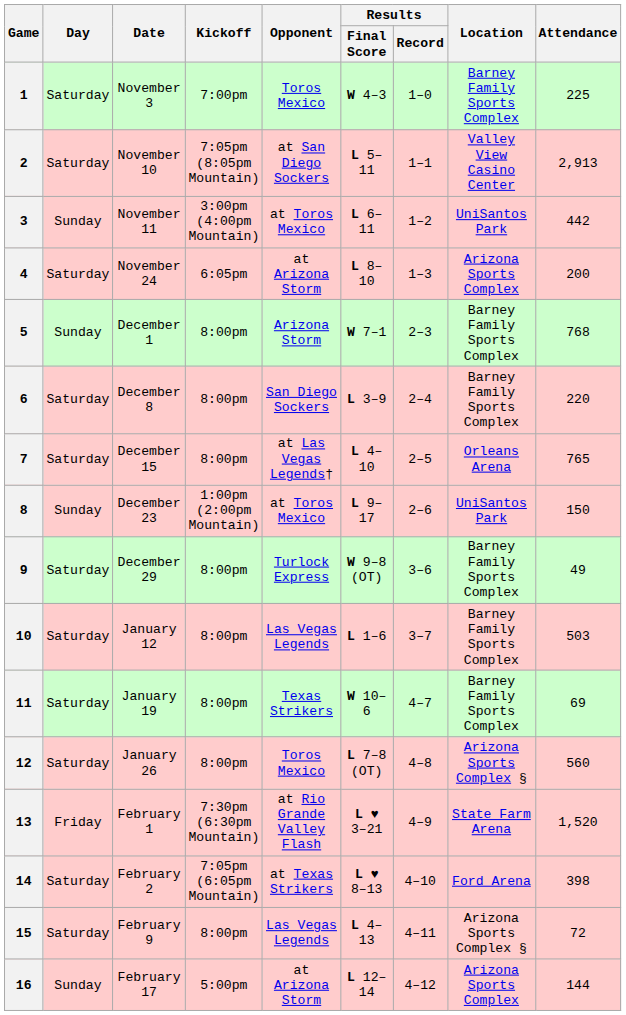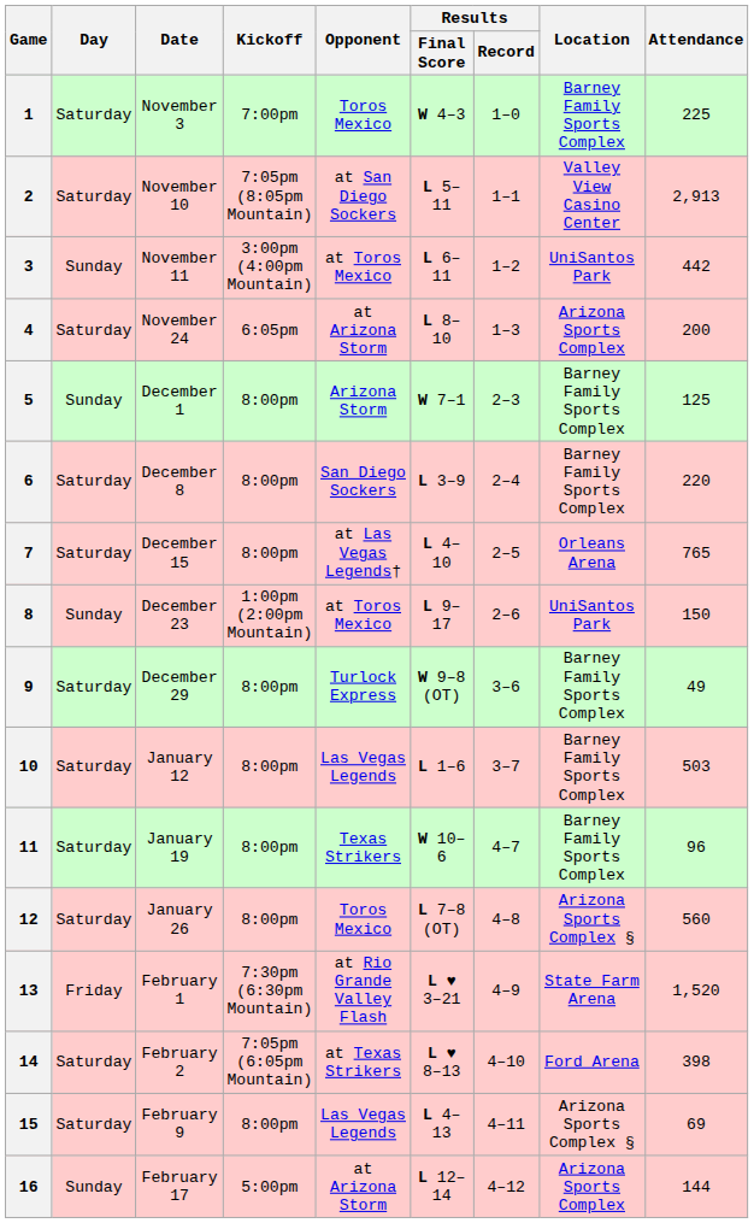 <table class="wikitable">
 <tr>
 <th rowspan="2" width="40">Game</th>
 <th rowspan="2" width="70">Day</th>
 <th rowspan="2" width="100">Date</th>
 <th rowspan="2" width="60">Kickoff</th>
 <th rowspan="2" width="170">Opponent</th>
 <th colspan="2" width="180">Results</th>
 <th rowspan="2" width="200">Location</th>
 <th rowspan="2" width="80">Attendance</th>
 </tr>
 <tr>
 <th width="120">Final Score</th>
 <th width="60">Record</th>
 </tr>
 <tr align="center" bgcolor="#CCFFCC">
 <th>1</th>
 <td>Saturday</td>
 <td>November 3</td>
 <td>7:00pm</td>
 <td><a href='#'>Toros Mexico</a></td>
 <td><strong>W</strong> 4–3</td>
 <td>1–0</td>
 <td><a href='#'>Barney Family Sports Complex</a></td>
 <td>225</td>
 </tr>
 <tr align="center" bgcolor="#FFCCCC">
 <th>2</th>
 <td>Saturday</td>
 <td>November 10</td>
 <td>7:05pm<br>(8:05pm Mountain)</td>
 <td>at <a href='#'>San Diego Sockers</a></td>
 <td><strong>L</strong> 5–11</td>
 <td>1–1</td>
 <td><a href='#'>Valley View Casino Center</a></td>
 <td>2,913</td>
 </tr>
 <tr align="center" bgcolor="#FFCCCC">
 <th>3</th>
 <td>Sunday</td>
 <td>November 11</td>
 <td>3:00pm<br>(4:00pm Mountain)</td>
 <td>at <a href='#'>Toros Mexico</a></td>
 <td><strong>L</strong> 6–11</td>
 <td>1–2</td>
 <td><a href='#'>UniSantos Park</a></td>
 <td>442</td>
 </tr>
 <tr align="center" bgcolor="#FFCCCC">
 <th>4</th>
 <td>Saturday</td>
 <td>November 24</td>
 <td>6:05pm</td>
 <td>at <a href='#'>Arizona Storm</a></td>
 <td><strong>L</strong> 8–10</td>
 <td>1–3</td>
 <td><a href='#'>Arizona Sports Complex</a></td>
 <td>200</td>
 </tr>
 <tr align="center" bgcolor="#CCFFCC">
 <th>5</th>
 <td>Sunday</td>
 <td>December 1</td>
 <td>8:00pm</td>
 <td><a href='#'>Arizona Storm</a></td>
 <td><strong>W</strong> 7–1</td>
 <td>2–3</td>
 <td>Barney Family Sports Complex</td>
-<td>768</td>
+<td>125</td>
 </tr>
 <tr align="center" bgcolor="#FFCCCC">
 <th>6</th>
 <td>Saturday</td>
 <td>December 8</td>
 <td>8:00pm</td>
 <td><a href='#'>San Diego Sockers</a></td>
 <td><strong>L</strong> 3–9</td>
 <td>2–4</td>
 <td>Barney Family Sports Complex</td>
 <td>220</td>
 </tr>
 <tr align="center" bgcolor="#FFCCCC">
 <th>7</th>
 <td>Saturday</td>
 <td>December 15</td>
 <td>8:00pm</td>
 <td>at <a href='#'>Las Vegas Legends</a>†</td>
 <td><strong>L</strong> 4–10</td>
 <td>2–5</td>
 <td><a href='#'>Orleans Arena</a></td>
 <td>765</td>
 </tr>
 <tr align="center" bgcolor="#FFCCCC">
 <th>8</th>
 <td>Sunday</td>
 <td>December 23</td>
 <td>1:00pm<br>(2:00pm Mountain)</td>
 <td>at <a href='#'>Toros Mexico</a></td>
 <td><strong>L</strong> 9–17</td>
 <td>2–6</td>
 <td><a href='#'>UniSantos Park</a></td>
 <td>150</td>
 </tr>
 <tr align="center" bgcolor="#CCFFCC">
 <th>9</th>
 <td>Saturday</td>
 <td>December 29</td>
 <td>8:00pm</td>
 <td><a href='#'>Turlock Express</a></td>
 <td><strong>W</strong> 9–8 (OT)</td>
 <td>3–6</td>
 <td>Barney Family Sports Complex</td>
 <td>49</td>
 </tr>
 <tr align="center" bgcolor="#FFCCCC">
 <th>10</th>
 <td>Saturday</td>
 <td>January 12</td>
 <td>8:00pm</td>
 <td><a href='#'>Las Vegas Legends</a></td>
 <td><strong>L</strong> 1–6</td>
 <td>3–7</td>
 <td>Barney Family Sports Complex</td>
 <td>503</td>
 </tr>
 <tr align="center" bgcolor="#CCFFCC">
 <th>11</th>
 <td>Saturday</td>
 <td>January 19</td>
 <td>8:00pm</td>
 <td><a href='#'>Texas Strikers</a></td>
 <td><strong>W</strong> 10–6</td>
 <td>4–7</td>
 <td>Barney Family Sports Complex</td>
-<td>69</td>
+<td>96</td>
 </tr>
 <tr align="center" bgcolor="#FFCCCC">
 <th>12</th>
 <td>Saturday</td>
 <td>January 26</td>
 <td>8:00pm</td>
 <td><a href='#'>Toros Mexico</a></td>
 <td><strong>L</strong> 7–8 (OT)</td>
 <td>4–8</td>
 <td><a href='#'>Arizona Sports Complex</a> §</td>
 <td>560</td>
 </tr>
 <tr align="center" bgcolor="#FFCCCC">
 <th>13</th>
 <td>Friday</td>
 <td>February 1</td>
 <td>7:30pm<br>(6:30pm Mountain)</td>
 <td>at <a href='#'>Rio Grande Valley Flash</a></td>
 <td><strong>L</strong> ♥ 3–21</td>
 <td>4–9</td>
 <td><a href='#'>State Farm Arena</a></td>
 <td>1,520</td>
 </tr>
 <tr align="center" bgcolor="#FFCCCC">
 <th>14</th>
 <td>Saturday</td>
 <td>February 2</td>
 <td>7:05pm<br>(6:05pm Mountain)</td>
 <td>at <a href='#'>Texas Strikers</a></td>
 <td><strong>L</strong> ♥ 8–13</td>
 <td>4–10</td>
 <td><a href='#'>Ford Arena</a></td>
 <td>398</td>
 </tr>
 <tr align="center" bgcolor="#FFCCCC">
 <th>15</th>
 <td>Saturday</td>
 <td>February 9</td>
 <td>8:00pm</td>
 <td><a href='#'>Las Vegas Legends</a></td>
 <td><strong>L</strong> 4–13</td>
 <td>4–11</td>
 <td>Arizona Sports Complex §</td>
-<td>72</td>
+<td>69</td>
 </tr>
 <tr align="center" bgcolor="#FFCCCC">
 <th>16</th>
 <td>Sunday</td>
 <td>February 17</td>
 <td>5:00pm</td>
 <td>at <a href='#'>Arizona Storm</a></td>
 <td><strong>L</strong> 12–14</td>
 <td>4–12</td>
 <td><a href='#'>Arizona Sports Complex</a></td>
 <td>144</td>
 </tr>
 </table>
